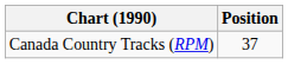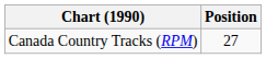 <table class="wikitable sortable">
 <tr>
 <th scope="col">Chart (1990)</th>
 <th scope="col">Position</th>
 </tr>
 <tr>
 <td>Canada Country Tracks (<em><a href='#'>RPM</a></em>)</td>
-<td align="center">37</td>
+<td align="center">27</td>
 </tr>
 </table>
